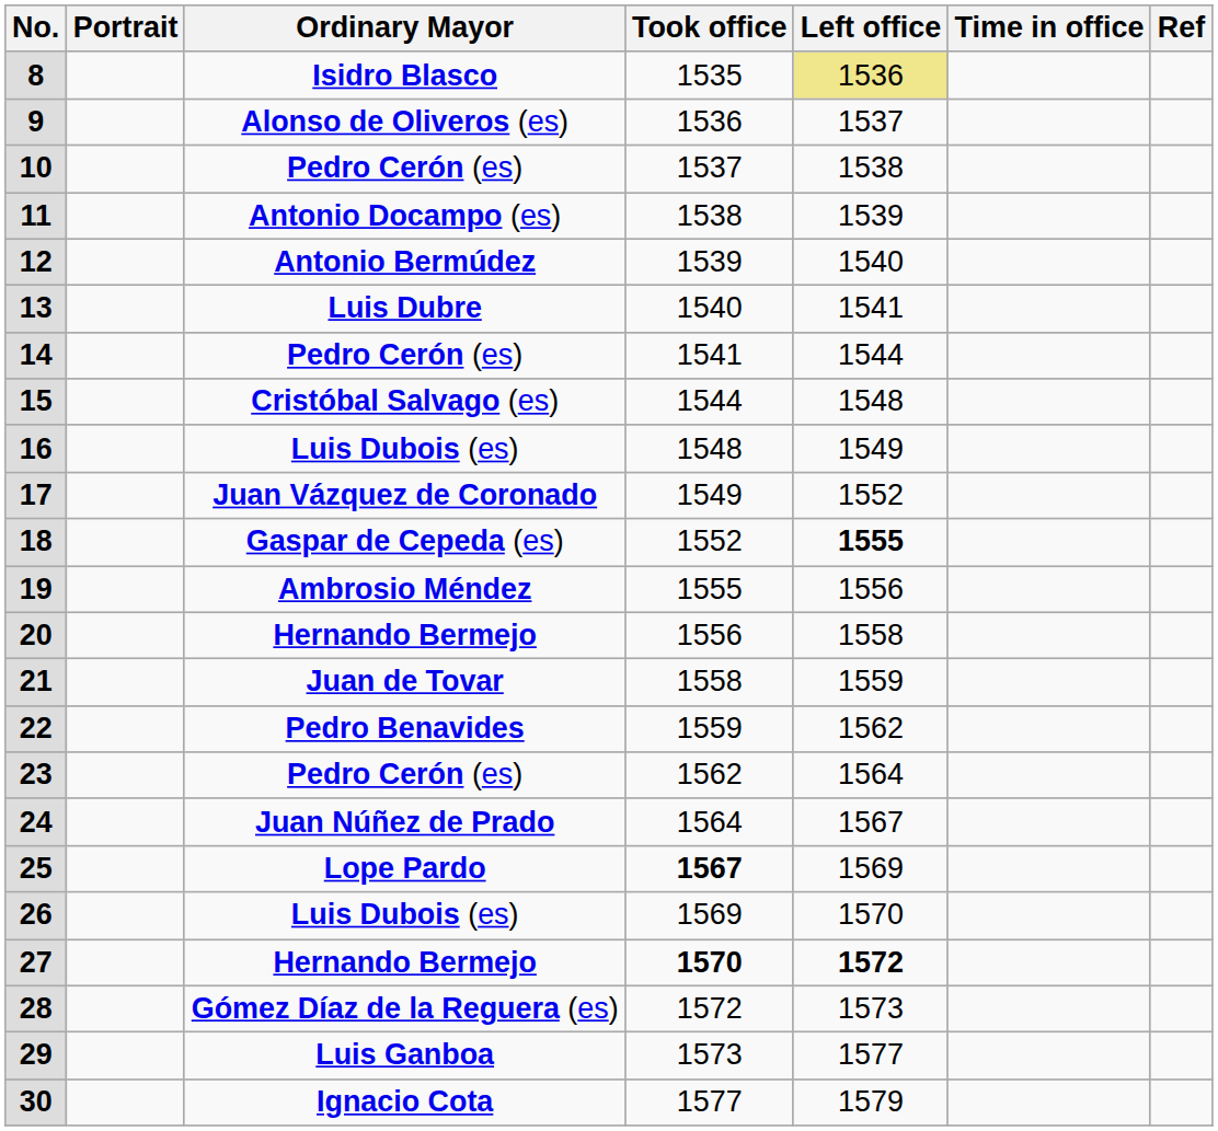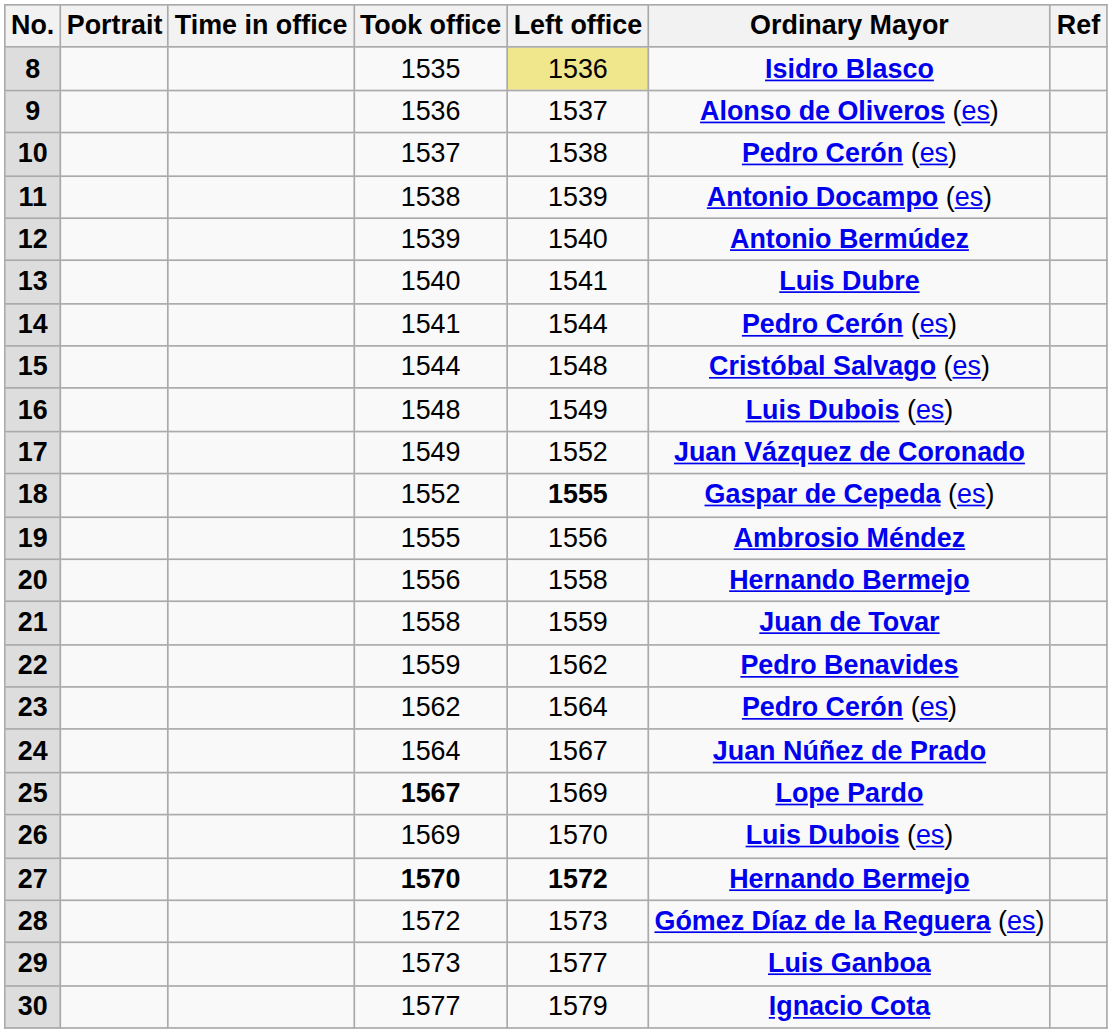 <table class="wikitable" style="text-align:center">
 <tr>
 <th>No.</th>
 <th>Portrait</th>
-<th>Ordinary Mayor</th>
+<th>Time in office</th>
 <th>Took office</th>
 <th>Left office</th>
-<th>Time in office</th>
+<th>Ordinary Mayor</th>
 <th>Ref</th>
 </tr>
 <tr>
 <th style="background:#DDDDDD; color:black">8</th>
 <td></td>
-<td><strong><a href='#'>Isidro Blasco</a></strong><br></td>
+<td> </td>
 <td>1535</td>
 <td style="background: khaki;">1536</td>
-<td> </td>
+<td><strong><a href='#'>Isidro Blasco</a></strong><br></td>
 <td></td>
 </tr>
 <tr>
 <th style="background:#DDDDDD; color:black">9</th>
 <td></td>
-<td><strong><a href='#'>Alonso de Oliveros</a></strong> (<a href='#'>es</a>)<br></td>
+<td> </td>
 <td>1536</td>
 <td>1537</td>
-<td> </td>
+<td><strong><a href='#'>Alonso de Oliveros</a></strong> (<a href='#'>es</a>)<br></td>
 <td></td>
 </tr>
 <tr>
 <th style="background:#DDDDDD; color:black">10</th>
 <td></td>
-<td><strong><a href='#'>Pedro Cerón</a></strong> (<a href='#'>es</a>)<br></td>
+<td> </td>
 <td>1537</td>
 <td>1538</td>
-<td> </td>
+<td><strong><a href='#'>Pedro Cerón</a></strong> (<a href='#'>es</a>)<br></td>
 <td></td>
 </tr>
 <tr>
 <th style="background:#DDDDDD; color:black">11</th>
 <td></td>
-<td><strong><a href='#'>Antonio Docampo</a></strong> (<a href='#'>es</a>)<br></td>
+<td> </td>
 <td>1538</td>
 <td>1539</td>
-<td> </td>
+<td><strong><a href='#'>Antonio Docampo</a></strong> (<a href='#'>es</a>)<br></td>
 <td></td>
 </tr>
 <tr>
 <th style="background:#DDDDDD; color:black">12</th>
 <td></td>
-<td><strong><a href='#'>Antonio Bermúdez</a></strong><br></td>
+<td> </td>
 <td>1539</td>
 <td>1540</td>
-<td> </td>
+<td><strong><a href='#'>Antonio Bermúdez</a></strong><br></td>
 <td></td>
 </tr>
 <tr>
 <th style="background:#DDDDDD; color:black">13</th>
 <td></td>
-<td><strong><a href='#'>Luis Dubre</a></strong><br></td>
+<td> </td>
 <td>1540</td>
 <td>1541</td>
-<td> </td>
+<td><strong><a href='#'>Luis Dubre</a></strong><br></td>
 <td></td>
 </tr>
 <tr>
 <th style="background:#DDDDDD; color:black">14</th>
 <td></td>
-<td><strong><a href='#'>Pedro Cerón</a></strong> (<a href='#'>es</a>)<br></td>
+<td> </td>
 <td>1541</td>
 <td>1544</td>
-<td> </td>
+<td><strong><a href='#'>Pedro Cerón</a></strong> (<a href='#'>es</a>)<br></td>
 <td></td>
 </tr>
 <tr>
 <th style="background:#DDDDDD; color:black">15</th>
 <td></td>
-<td><strong><a href='#'>Cristóbal Salvago</a></strong> (<a href='#'>es</a>)<br></td>
+<td> </td>
 <td>1544</td>
 <td>1548</td>
-<td> </td>
+<td><strong><a href='#'>Cristóbal Salvago</a></strong> (<a href='#'>es</a>)<br></td>
 <td></td>
 </tr>
 <tr>
 <th style="background:#DDDDDD; color:black">16</th>
 <td></td>
-<td><strong><a href='#'>Luis Dubois</a></strong> (<a href='#'>es</a>)<br></td>
+<td> </td>
 <td>1548</td>
 <td>1549</td>
-<td> </td>
+<td><strong><a href='#'>Luis Dubois</a></strong> (<a href='#'>es</a>)<br></td>
 <td></td>
 </tr>
 <tr>
 <th style="background:#DDDDDD; color:black">17</th>
 <td></td>
-<td><strong><a href='#'>Juan Vázquez de Coronado</a></strong><br></td>
+<td> </td>
 <td>1549</td>
 <td>1552</td>
-<td> </td>
+<td><strong><a href='#'>Juan Vázquez de Coronado</a></strong><br></td>
 <td></td>
 </tr>
 <tr>
 <th style="background:#DDDDDD; color:black">18</th>
 <td></td>
-<td><strong><a href='#'>Gaspar de Cepeda</a></strong> (<a href='#'>es</a>)<br></td>
+<td> </td>
 <td>1552</td>
 <td><strong>1555</strong></td>
-<td> </td>
+<td><strong><a href='#'>Gaspar de Cepeda</a></strong> (<a href='#'>es</a>)<br></td>
 <td></td>
 </tr>
 <tr>
 <th style="background:#DDDDDD; color:black">19</th>
 <td></td>
-<td><strong><a href='#'>Ambrosio Méndez</a></strong><br></td>
+<td> </td>
 <td>1555</td>
 <td>1556</td>
-<td> </td>
+<td><strong><a href='#'>Ambrosio Méndez</a></strong><br></td>
 <td></td>
 </tr>
 <tr>
 <th style="background:#DDDDDD; color:black">20</th>
 <td></td>
-<td><strong><a href='#'>Hernando Bermejo</a></strong><br></td>
+<td> </td>
 <td>1556</td>
 <td>1558</td>
-<td> </td>
+<td><strong><a href='#'>Hernando Bermejo</a></strong><br></td>
 <td></td>
 </tr>
 <tr>
 <th style="background:#DDDDDD; color:black">21</th>
 <td></td>
-<td><strong><a href='#'>Juan de Tovar</a></strong><br></td>
+<td> </td>
 <td>1558</td>
 <td>1559</td>
-<td> </td>
+<td><strong><a href='#'>Juan de Tovar</a></strong><br></td>
 <td></td>
 </tr>
 <tr>
 <th style="background:#DDDDDD; color:black">22</th>
 <td></td>
-<td><strong><a href='#'>Pedro Benavides</a></strong><br></td>
+<td> </td>
 <td>1559</td>
 <td>1562</td>
-<td> </td>
+<td><strong><a href='#'>Pedro Benavides</a></strong><br></td>
 <td></td>
 </tr>
 <tr>
 <th style="background:#DDDDDD; color:black">23</th>
 <td></td>
-<td><strong><a href='#'>Pedro Cerón</a></strong> (<a href='#'>es</a>)<br></td>
+<td> </td>
 <td>1562</td>
 <td>1564</td>
-<td> </td>
+<td><strong><a href='#'>Pedro Cerón</a></strong> (<a href='#'>es</a>)<br></td>
 <td></td>
 </tr>
 <tr>
 <th style="background:#DDDDDD; color:black">24</th>
 <td></td>
-<td><strong><a href='#'>Juan Núñez de Prado</a></strong><br></td>
+<td> </td>
 <td>1564</td>
 <td>1567</td>
-<td> </td>
+<td><strong><a href='#'>Juan Núñez de Prado</a></strong><br></td>
 <td></td>
 </tr>
 <tr>
 <th style="background:#DDDDDD; color:black">25</th>
 <td></td>
-<td><strong><a href='#'>Lope Pardo</a></strong><br></td>
+<td> </td>
 <td><strong>1567</strong></td>
 <td>1569</td>
-<td> </td>
+<td><strong><a href='#'>Lope Pardo</a></strong><br></td>
 <td></td>
 </tr>
 <tr>
 <th style="background:#DDDDDD; color:black">26</th>
 <td></td>
-<td><strong><a href='#'>Luis Dubois</a></strong> (<a href='#'>es</a>)<br></td>
+<td> </td>
 <td>1569</td>
 <td>1570</td>
-<td> </td>
+<td><strong><a href='#'>Luis Dubois</a></strong> (<a href='#'>es</a>)<br></td>
 <td></td>
 </tr>
 <tr>
 <th style="background:#DDDDDD; color:black">27</th>
 <td></td>
-<td><strong><a href='#'>Hernando Bermejo</a></strong><br></td>
+<td> </td>
 <td><strong>1570</strong></td>
 <td><strong>1572</strong></td>
-<td> </td>
+<td><strong><a href='#'>Hernando Bermejo</a></strong><br></td>
 <td></td>
 </tr>
 <tr>
 <th style="background:#DDDDDD; color:black">28</th>
 <td></td>
-<td><strong><a href='#'>Gómez Díaz de la Reguera</a></strong> (<a href='#'>es</a>)<br></td>
+<td> </td>
 <td>1572</td>
 <td>1573</td>
-<td> </td>
+<td><strong><a href='#'>Gómez Díaz de la Reguera</a></strong> (<a href='#'>es</a>)<br></td>
 <td></td>
 </tr>
 <tr>
 <th style="background:#DDDDDD; color:black">29</th>
 <td></td>
-<td><strong><a href='#'>Luis Ganboa</a></strong><br></td>
+<td> </td>
 <td>1573</td>
 <td>1577</td>
-<td> </td>
+<td><strong><a href='#'>Luis Ganboa</a></strong><br></td>
 <td></td>
 </tr>
 <tr>
 <th style="background:#DDDDDD; color:black">30</th>
 <td></td>
-<td><strong><a href='#'>Ignacio Cota</a></strong><br></td>
+<td> </td>
 <td>1577</td>
 <td>1579</td>
-<td> </td>
+<td><strong><a href='#'>Ignacio Cota</a></strong><br></td>
 <td></td>
 </tr>
 </table>
